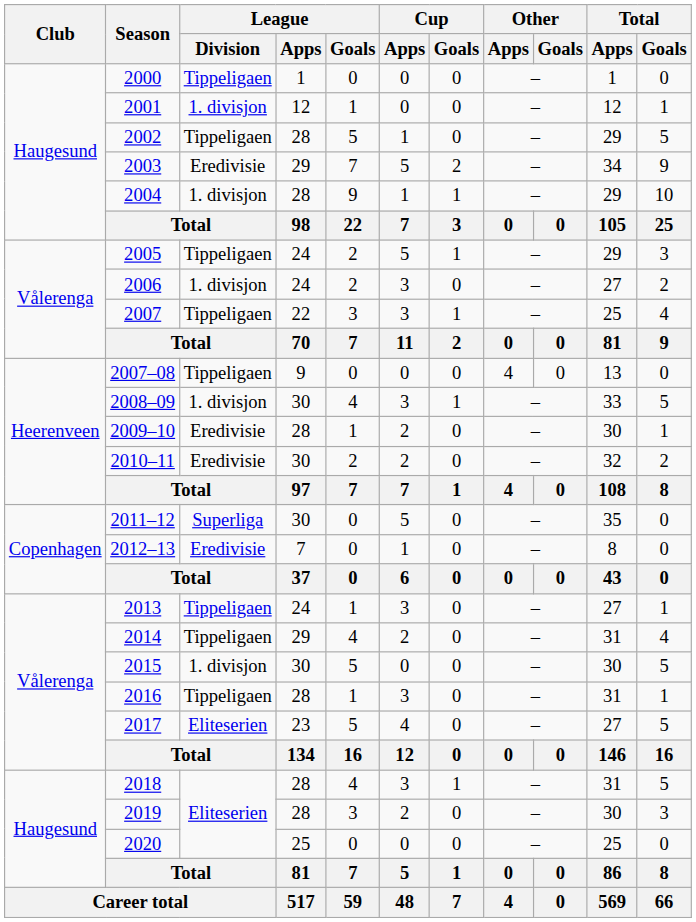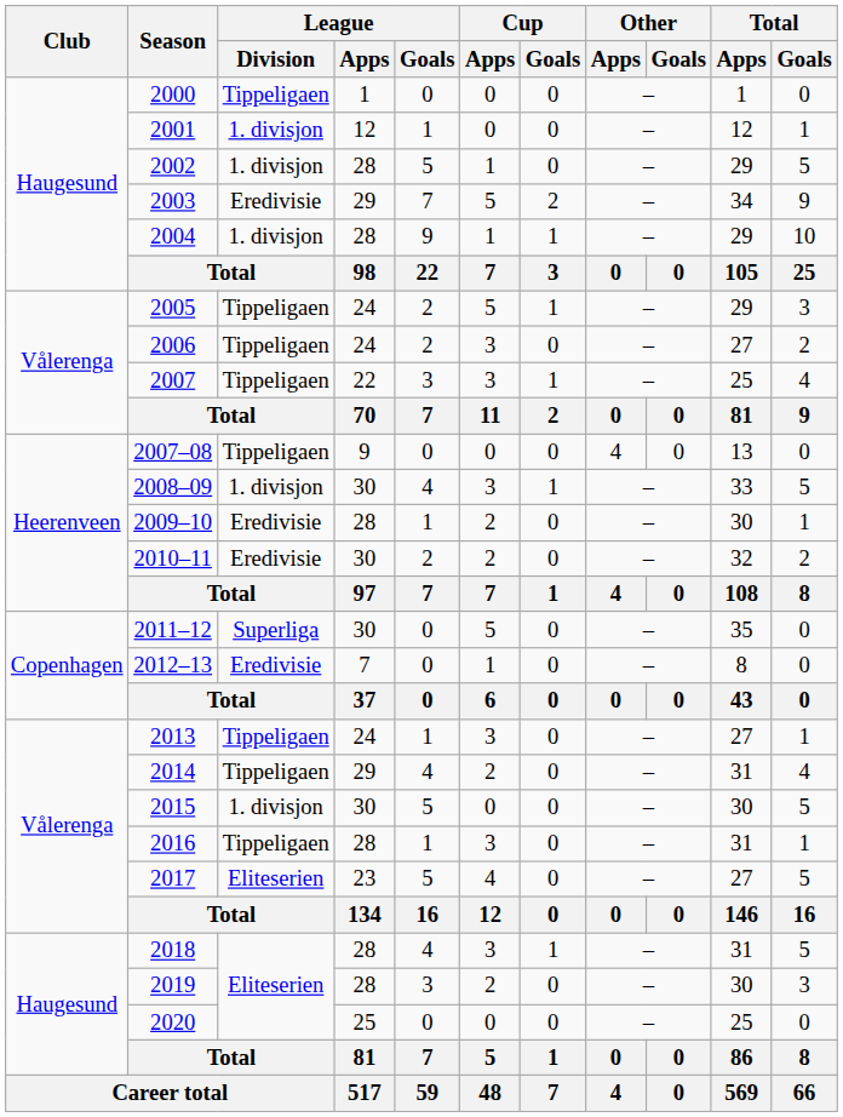 <table class="wikitable" style="text-align: center">
 <tr>
 <th rowspan="2">Club</th>
 <th rowspan="2">Season</th>
 <th colspan="3">League</th>
 <th colspan="2">Cup</th>
 <th colspan="2">Other</th>
 <th colspan="2">Total</th>
 </tr>
 <tr>
 <th>Division</th>
 <th>Apps</th>
 <th>Goals</th>
 <th>Apps</th>
 <th>Goals</th>
 <th>Apps</th>
 <th>Goals</th>
 <th>Apps</th>
 <th>Goals</th>
 </tr>
 <tr>
 <td rowspan="6"><a href='#'>Haugesund</a></td>
 <td><a href='#'>2000</a></td>
 <td><a href='#'>Tippeligaen</a></td>
 <td>1</td>
 <td>0</td>
 <td>0</td>
 <td>0</td>
 <td colspan="2">–</td>
 <td>1</td>
 <td>0</td>
 </tr>
 <tr>
 <td><a href='#'>2001</a></td>
 <td><a href='#'>1. divisjon</a></td>
 <td>12</td>
 <td>1</td>
 <td>0</td>
 <td>0</td>
 <td colspan="2">–</td>
 <td>12</td>
 <td>1</td>
 </tr>
 <tr>
 <td><a href='#'>2002</a></td>
-<td>Tippeligaen</td>
+<td>1. divisjon</td>
 <td>28</td>
 <td>5</td>
 <td>1</td>
 <td>0</td>
 <td colspan="2">–</td>
 <td>29</td>
 <td>5</td>
 </tr>
 <tr>
 <td><a href='#'>2003</a></td>
 <td>Eredivisie</td>
 <td>29</td>
 <td>7</td>
 <td>5</td>
 <td>2</td>
 <td colspan="2">–</td>
 <td>34</td>
 <td>9</td>
 </tr>
 <tr>
 <td><a href='#'>2004</a></td>
 <td>1. divisjon</td>
 <td>28</td>
 <td>9</td>
 <td>1</td>
 <td>1</td>
 <td colspan="2">–</td>
 <td>29</td>
 <td>10</td>
 </tr>
 <tr>
 <th colspan="2">Total</th>
 <th>98</th>
 <th>22</th>
 <th>7</th>
 <th>3</th>
 <th>0</th>
 <th>0</th>
 <th>105</th>
 <th>25</th>
 </tr>
 <tr>
 <td rowspan="4"><a href='#'>Vålerenga</a></td>
 <td><a href='#'>2005</a></td>
 <td>Tippeligaen</td>
 <td>24</td>
 <td>2</td>
 <td>5</td>
 <td>1</td>
 <td colspan="2">–</td>
 <td>29</td>
 <td>3</td>
 </tr>
 <tr>
 <td><a href='#'>2006</a></td>
-<td>1. divisjon</td>
+<td>Tippeligaen</td>
 <td>24</td>
 <td>2</td>
 <td>3</td>
 <td>0</td>
 <td colspan="2">–</td>
 <td>27</td>
 <td>2</td>
 </tr>
 <tr>
 <td><a href='#'>2007</a></td>
 <td>Tippeligaen</td>
 <td>22</td>
 <td>3</td>
 <td>3</td>
 <td>1</td>
 <td colspan="2">–</td>
 <td>25</td>
 <td>4</td>
 </tr>
 <tr>
 <th colspan="2">Total</th>
 <th>70</th>
 <th>7</th>
 <th>11</th>
 <th>2</th>
 <th>0</th>
 <th>0</th>
 <th>81</th>
 <th>9</th>
 </tr>
 <tr>
 <td rowspan="5"><a href='#'>Heerenveen</a></td>
 <td><a href='#'>2007–08</a></td>
 <td>Tippeligaen</td>
 <td>9</td>
 <td>0</td>
 <td>0</td>
 <td>0</td>
 <td>4</td>
 <td>0</td>
 <td>13</td>
 <td>0</td>
 </tr>
 <tr>
 <td><a href='#'>2008–09</a></td>
 <td>1. divisjon</td>
 <td>30</td>
 <td>4</td>
 <td>3</td>
 <td>1</td>
 <td colspan="2">–</td>
 <td>33</td>
 <td>5</td>
 </tr>
 <tr>
 <td><a href='#'>2009–10</a></td>
 <td>Eredivisie</td>
 <td>28</td>
 <td>1</td>
 <td>2</td>
 <td>0</td>
 <td colspan="2">–</td>
 <td>30</td>
 <td>1</td>
 </tr>
 <tr>
 <td><a href='#'>2010–11</a></td>
 <td>Eredivisie</td>
 <td>30</td>
 <td>2</td>
 <td>2</td>
 <td>0</td>
 <td colspan="2">–</td>
 <td>32</td>
 <td>2</td>
 </tr>
 <tr>
 <th colspan="2">Total</th>
 <th>97</th>
 <th>7</th>
 <th>7</th>
 <th>1</th>
 <th>4</th>
 <th>0</th>
 <th>108</th>
 <th>8</th>
 </tr>
 <tr>
 <td rowspan="3"><a href='#'>Copenhagen</a></td>
 <td><a href='#'>2011–12</a></td>
 <td><a href='#'>Superliga</a></td>
 <td>30</td>
 <td>0</td>
 <td>5</td>
 <td>0</td>
 <td colspan="2">–</td>
 <td>35</td>
 <td>0</td>
 </tr>
 <tr>
 <td><a href='#'>2012–13</a></td>
 <td><a href='#'>Eredivisie</a></td>
 <td>7</td>
 <td>0</td>
 <td>1</td>
 <td>0</td>
 <td colspan="2">–</td>
 <td>8</td>
 <td>0</td>
 </tr>
 <tr>
 <th colspan="2">Total</th>
 <th>37</th>
 <th>0</th>
 <th>6</th>
 <th>0</th>
 <th>0</th>
 <th>0</th>
 <th>43</th>
 <th>0</th>
 </tr>
 <tr>
 <td rowspan="6"><a href='#'>Vålerenga</a></td>
 <td><a href='#'>2013</a></td>
 <td><a href='#'>Tippeligaen</a></td>
 <td>24</td>
 <td>1</td>
 <td>3</td>
 <td>0</td>
 <td colspan="2">–</td>
 <td>27</td>
 <td>1</td>
 </tr>
 <tr>
 <td><a href='#'>2014</a></td>
 <td>Tippeligaen</td>
 <td>29</td>
 <td>4</td>
 <td>2</td>
 <td>0</td>
 <td colspan="2">–</td>
 <td>31</td>
 <td>4</td>
 </tr>
 <tr>
 <td><a href='#'>2015</a></td>
 <td>1. divisjon</td>
 <td>30</td>
 <td>5</td>
 <td>0</td>
 <td>0</td>
 <td colspan="2">–</td>
 <td>30</td>
 <td>5</td>
 </tr>
 <tr>
 <td><a href='#'>2016</a></td>
 <td>Tippeligaen</td>
 <td>28</td>
 <td>1</td>
 <td>3</td>
 <td>0</td>
 <td colspan="2">–</td>
 <td>31</td>
 <td>1</td>
 </tr>
 <tr>
 <td><a href='#'>2017</a></td>
 <td><a href='#'>Eliteserien</a></td>
 <td>23</td>
 <td>5</td>
 <td>4</td>
 <td>0</td>
 <td colspan="2">–</td>
 <td>27</td>
 <td>5</td>
 </tr>
 <tr>
 <th colspan="2">Total</th>
 <th>134</th>
 <th>16</th>
 <th>12</th>
 <th>0</th>
 <th>0</th>
 <th>0</th>
 <th>146</th>
 <th>16</th>
 </tr>
 <tr>
 <td rowspan="4"><a href='#'>Haugesund</a></td>
 <td><a href='#'>2018</a></td>
 <td rowspan="3"><a href='#'>Eliteserien</a></td>
 <td>28</td>
 <td>4</td>
 <td>3</td>
 <td>1</td>
 <td colspan="2">–</td>
 <td>31</td>
 <td>5</td>
 </tr>
 <tr>
 <td><a href='#'>2019</a></td>
 <td>28</td>
 <td>3</td>
 <td>2</td>
 <td>0</td>
 <td colspan="2">–</td>
 <td>30</td>
 <td>3</td>
 </tr>
 <tr>
 <td><a href='#'>2020</a></td>
 <td>25</td>
 <td>0</td>
 <td>0</td>
 <td>0</td>
 <td colspan="2">–</td>
 <td>25</td>
 <td>0</td>
 </tr>
 <tr>
 <th colspan="2">Total</th>
 <th>81</th>
 <th>7</th>
 <th>5</th>
 <th>1</th>
 <th>0</th>
 <th>0</th>
 <th>86</th>
 <th>8</th>
 </tr>
 <tr>
 <th colspan="3">Career total</th>
 <th>517</th>
 <th>59</th>
 <th>48</th>
 <th>7</th>
 <th>4</th>
 <th>0</th>
 <th>569</th>
 <th>66</th>
 </tr>
 </table>
